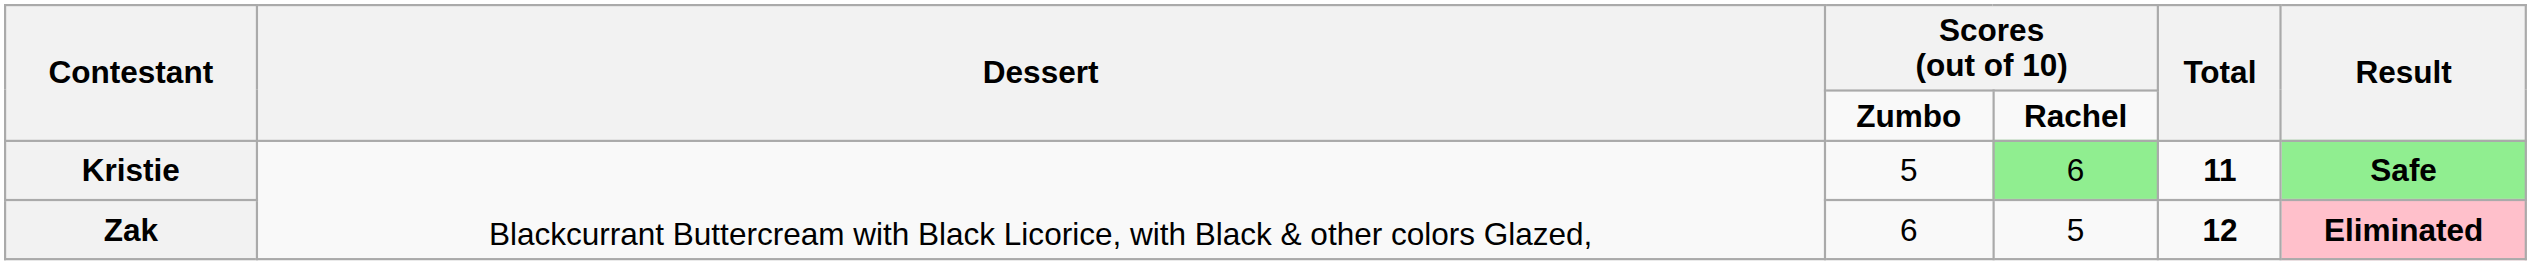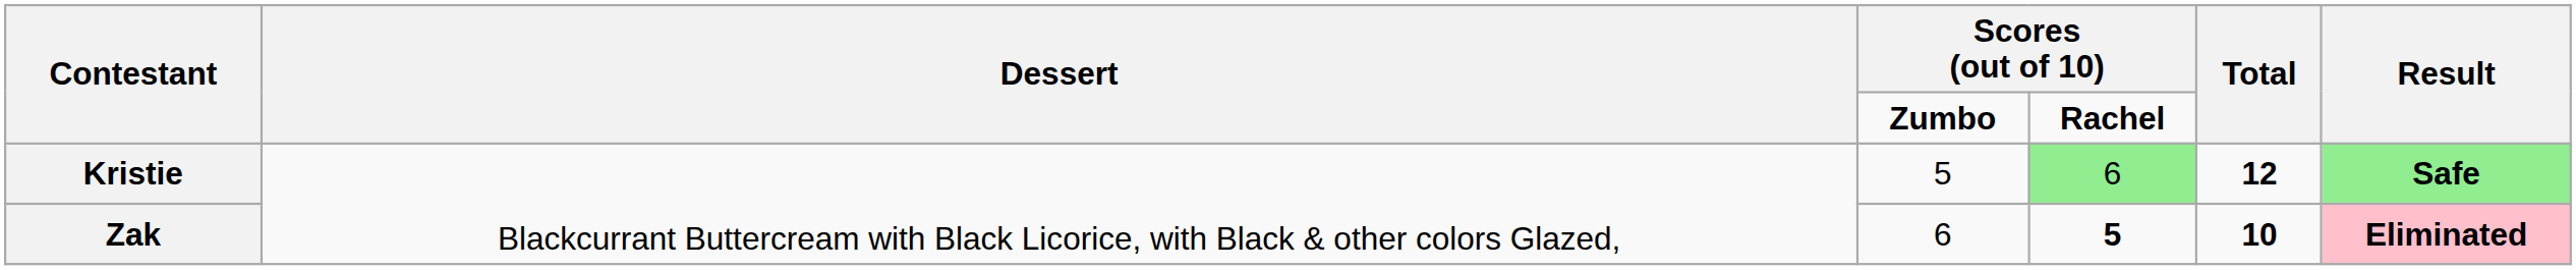 <table class="wikitable plainrowheaders" style="text-align:center; font-size:90%; width:80em;">
 <tr>
 <th rowspan="2">Contestant</th>
 <th rowspan="2">Dessert</th>
 <th colspan="2">Scores<br>(out of 10)</th>
 <th rowspan="2">Total<br></th>
 <th rowspan="2">Result</th>
 </tr>
 <tr>
 <td><strong>Zumbo</strong></td>
 <td><strong>Rachel</strong></td>
 </tr>
 <tr>
 <th>Kristie</th>
 <td rowspan="2"><br><br>Blackcurrant Buttercream with Black Licorice, with Black & other colors Glazed, </td>
 <td>5</td>
 <td style="background: lightgreen;">6</td>
-<td><strong>11</strong></td>
+<td><strong>12</strong></td>
 <td bgcolor="lightgreen"><strong>Safe</strong></td>
 </tr>
 <tr>
 <th>Zak</th>
 <td>6</td>
-<td>5</td>
-<td><strong>12</strong></td>
+<td><strong>5</strong></td>
+<td><strong>10</strong></td>
 <td bgcolor="pink"><strong>Eliminated</strong></td>
 </tr>
 </table>
